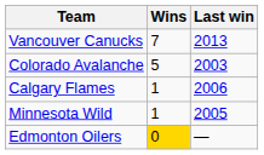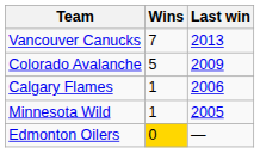 <table class="wikitable">
 <tr>
 <th>Team</th>
 <th>Wins</th>
 <th>Last win</th>
 </tr>
 <tr>
 <td><a href='#'>Vancouver Canucks</a></td>
 <td>7</td>
 <td><a href='#'>2013</a></td>
 </tr>
 <tr>
 <td><a href='#'>Colorado Avalanche</a></td>
 <td>5</td>
-<td><a href='#'>2003</a></td>
+<td><a href='#'>2009</a></td>
 </tr>
 <tr>
 <td><a href='#'>Calgary Flames</a></td>
 <td>1</td>
 <td><a href='#'>2006</a></td>
 </tr>
 <tr>
 <td><a href='#'>Minnesota Wild</a></td>
 <td>1</td>
 <td><a href='#'>2005</a></td>
 </tr>
 <tr>
 <td><a href='#'>Edmonton Oilers</a></td>
 <td style="background: gold;">0</td>
 <td>—</td>
 </tr>
 </table>
